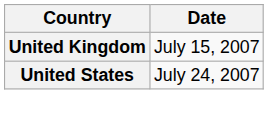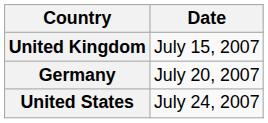 <table class="wikitable plainrowheaders">
 <tr>
 <th>Country</th>
 <th>Date</th>
 </tr>
 <tr>
 <th scope="row">United Kingdom</th>
 <td>July 15, 2007</td>
 </tr>
 <tr>
+<th scope="row">Germany</th>
+<td>July 20, 2007</td>
+</tr>
+<tr>
 <th scope="row">United States</th>
 <td>July 24, 2007</td>
 </tr>
 </table>
